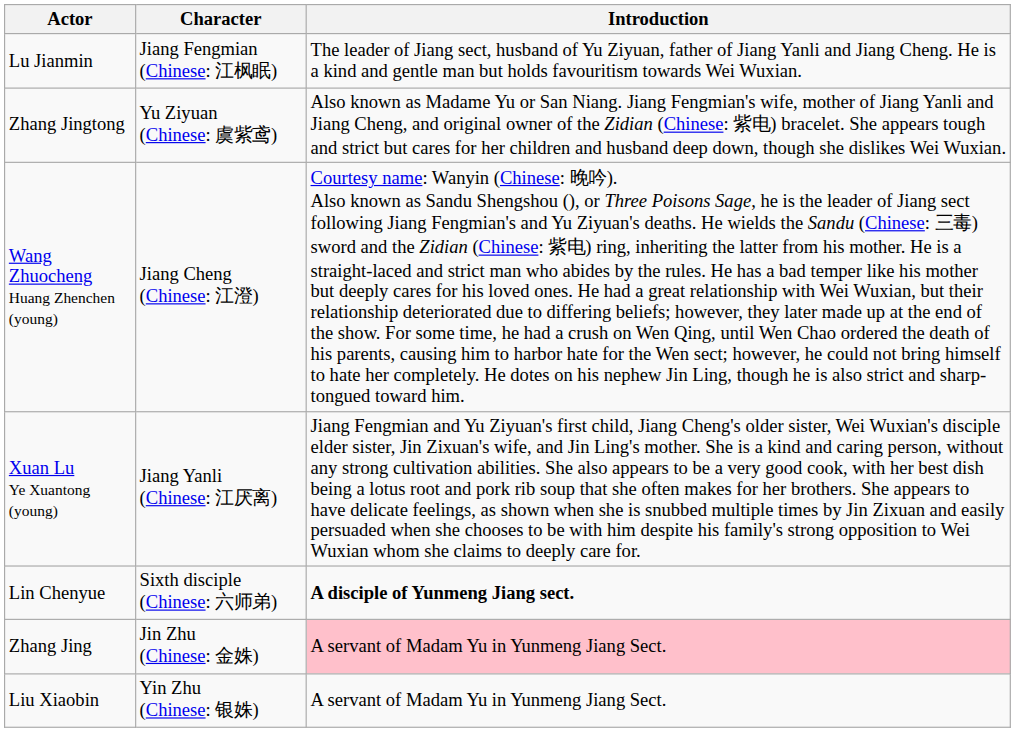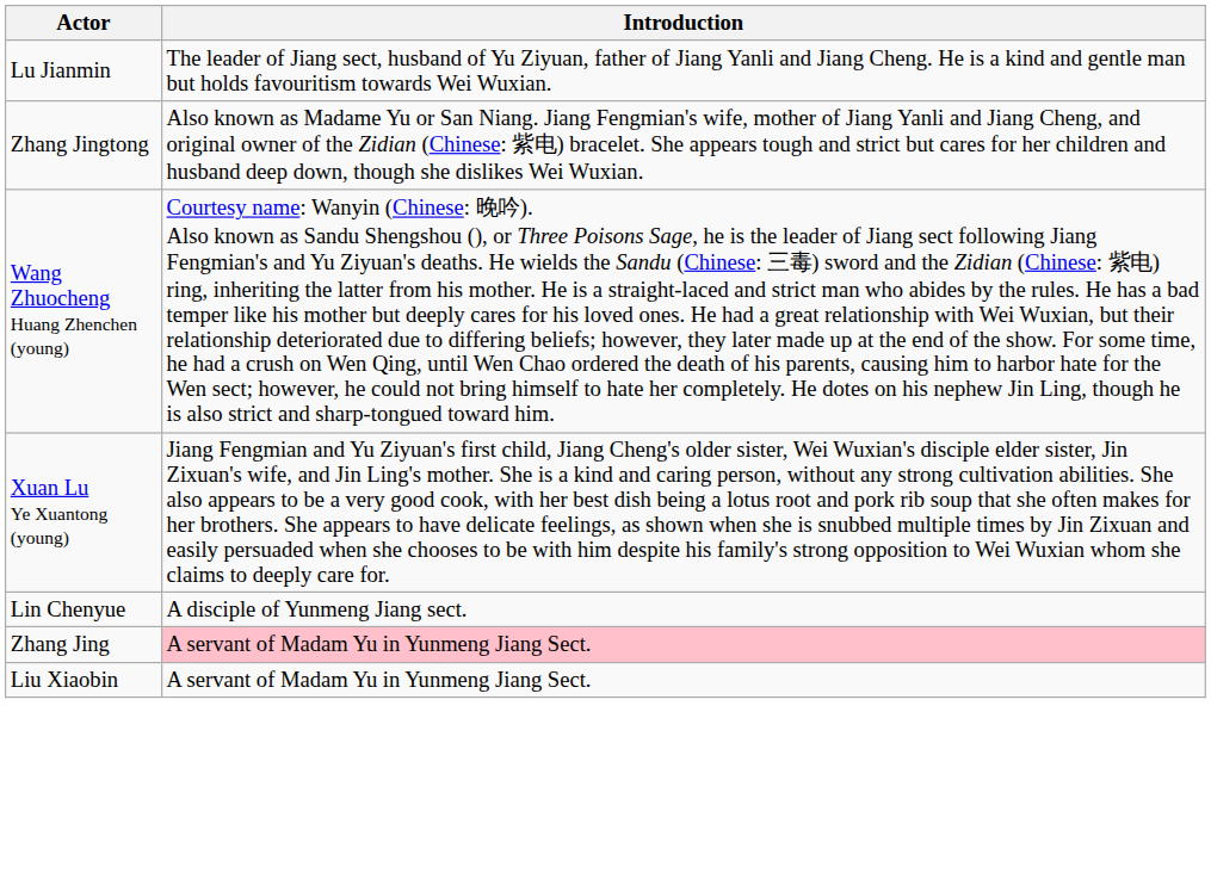 <table class="wikitable">
 <tr>
 <th style="width:13%">Actor</th>
-<th style="width:17%">Character</th>
 <th>Introduction</th>
 </tr>
 <tr>
 <td>Lu Jianmin</td>
-<td>Jiang Fengmian <br>(<a href='#'>Chinese</a>: 江枫眠)</td>
 <td>The leader of Jiang sect, husband of Yu Ziyuan, father of Jiang Yanli and Jiang Cheng. He is a kind and gentle man but holds favouritism towards Wei Wuxian.</td>
 </tr>
 <tr>
 <td>Zhang Jingtong</td>
-<td>Yu Ziyuan <br>(<a href='#'>Chinese</a>: 虞紫鸢)</td>
 <td>Also known as Madame Yu or San Niang. Jiang Fengmian's wife, mother of Jiang Yanli and Jiang Cheng, and original owner of the <em>Zidian</em> (<a href='#'>Chinese</a>: 紫电) bracelet. She appears tough and strict but cares for her children and husband deep down, though she dislikes Wei Wuxian.</td>
 </tr>
 <tr>
 <td><a href='#'>Wang Zhuocheng</a><br> <small>Huang Zhenchen (young)</small></td>
-<td>Jiang Cheng <br>(<a href='#'>Chinese</a>: 江澄)</td>
 <td><a href='#'>Courtesy name</a>: Wanyin (<a href='#'>Chinese</a>: 晚吟).<br>Also known as Sandu Shengshou (), or <em>Three Poisons Sage</em>, he is the leader of Jiang sect following Jiang Fengmian's and Yu Ziyuan's deaths. He wields the <em>Sandu</em> (<a href='#'>Chinese</a>: 三毒) sword and the <em>Zidian</em> (<a href='#'>Chinese</a>: 紫电) ring, inheriting the latter from his mother. He is a straight-laced and strict man who abides by the rules. He has a bad temper like his mother but deeply cares for his loved ones. He had a great relationship with Wei Wuxian, but their relationship deteriorated due to differing beliefs; however, they later made up at the end of the show. For some time, he had a crush on Wen Qing, until Wen Chao ordered the death of his parents, causing him to harbor hate for the Wen sect; however, he could not bring himself to hate her completely. He dotes on his nephew Jin Ling, though he is also strict and sharp-tongued toward him.</td>
 </tr>
 <tr>
 <td><a href='#'>Xuan Lu</a> <br> <small>Ye Xuantong (young)</small></td>
-<td>Jiang Yanli <br>(<a href='#'>Chinese</a>: 江厌离)</td>
 <td>Jiang Fengmian and Yu Ziyuan's first child, Jiang Cheng's older sister, Wei Wuxian's disciple elder sister, Jin Zixuan's wife, and Jin Ling's mother. She is a kind and caring person, without any strong cultivation abilities. She also appears to be a very good cook, with her best dish being a lotus root and pork rib soup that she often makes for her brothers. She appears to have delicate feelings, as shown when she is snubbed multiple times by Jin Zixuan and easily persuaded when she chooses to be with him despite his family's strong opposition to Wei Wuxian whom she claims to deeply care for.</td>
 </tr>
 <tr>
 <td>Lin Chenyue</td>
-<td>Sixth disciple <br> (<a href='#'>Chinese</a>: 六师弟)</td>
-<td><strong>A disciple of Yunmeng Jiang sect.</strong></td>
+<td>A disciple of Yunmeng Jiang sect.</td>
 </tr>
 <tr>
 <td>Zhang Jing</td>
-<td>Jin Zhu <br>(<a href='#'>Chinese</a>: 金姝)</td>
 <td style="background: pink;">A servant of Madam Yu in Yunmeng Jiang Sect.</td>
 </tr>
 <tr>
 <td>Liu Xiaobin</td>
-<td>Yin Zhu <br>(<a href='#'>Chinese</a>: 银姝)</td>
 <td>A servant of Madam Yu in Yunmeng Jiang Sect.</td>
 </tr>
 </table>
